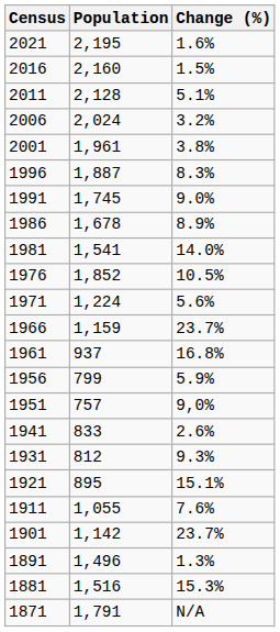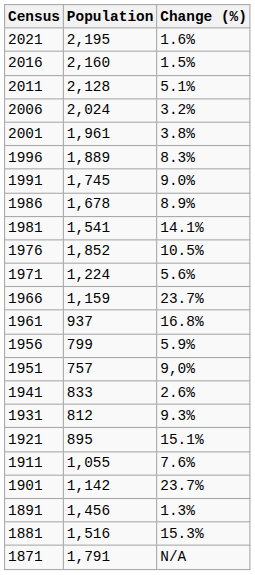 <table class="wikitable">
 <tr>
 <th>Census</th>
 <th>Population</th>
 <th>Change (%)</th>
 </tr>
 <tr>
 <td>2021</td>
 <td>2,195</td>
 <td> 1.6%</td>
 </tr>
 <tr>
 <td>2016</td>
 <td>2,160</td>
 <td> 1.5%</td>
 </tr>
 <tr>
 <td>2011</td>
 <td>2,128</td>
 <td> 5.1%</td>
 </tr>
 <tr>
 <td>2006</td>
 <td>2,024</td>
 <td> 3.2%</td>
 </tr>
 <tr>
 <td>2001</td>
 <td>1,961</td>
 <td> 3.8%</td>
 </tr>
 <tr>
 <td>1996</td>
-<td>1,887</td>
+<td>1,889</td>
 <td> 8.3%</td>
 </tr>
 <tr>
 <td>1991</td>
 <td>1,745</td>
 <td> 9.0%</td>
 </tr>
 <tr>
 <td>1986</td>
 <td>1,678</td>
 <td> 8.9%</td>
 </tr>
 <tr>
 <td>1981</td>
 <td>1,541</td>
-<td> 14.0%</td>
+<td> 14.1%</td>
 </tr>
 <tr>
 <td>1976</td>
 <td>1,852</td>
 <td> 10.5%</td>
 </tr>
 <tr>
 <td>1971</td>
 <td>1,224</td>
 <td> 5.6%</td>
 </tr>
 <tr>
 <td>1966</td>
 <td>1,159</td>
 <td> 23.7%</td>
 </tr>
 <tr>
 <td>1961</td>
 <td>937</td>
 <td> 16.8%</td>
 </tr>
 <tr>
 <td>1956</td>
 <td>799</td>
 <td> 5.9%</td>
 </tr>
 <tr>
 <td>1951</td>
 <td>757</td>
 <td> 9,0%</td>
 </tr>
 <tr>
 <td>1941</td>
 <td>833</td>
 <td> 2.6%</td>
 </tr>
 <tr>
 <td>1931</td>
 <td>812</td>
 <td> 9.3%</td>
 </tr>
 <tr>
 <td>1921</td>
 <td>895</td>
 <td> 15.1%</td>
 </tr>
 <tr>
 <td>1911</td>
 <td>1,055</td>
 <td> 7.6%</td>
 </tr>
 <tr>
 <td>1901</td>
 <td>1,142</td>
 <td> 23.7%</td>
 </tr>
 <tr>
 <td>1891</td>
-<td>1,496</td>
+<td>1,456</td>
 <td> 1.3%</td>
 </tr>
 <tr>
 <td>1881</td>
 <td>1,516</td>
 <td> 15.3%</td>
 </tr>
 <tr>
 <td>1871</td>
 <td>1,791</td>
 <td>N/A</td>
 </tr>
 </table>
